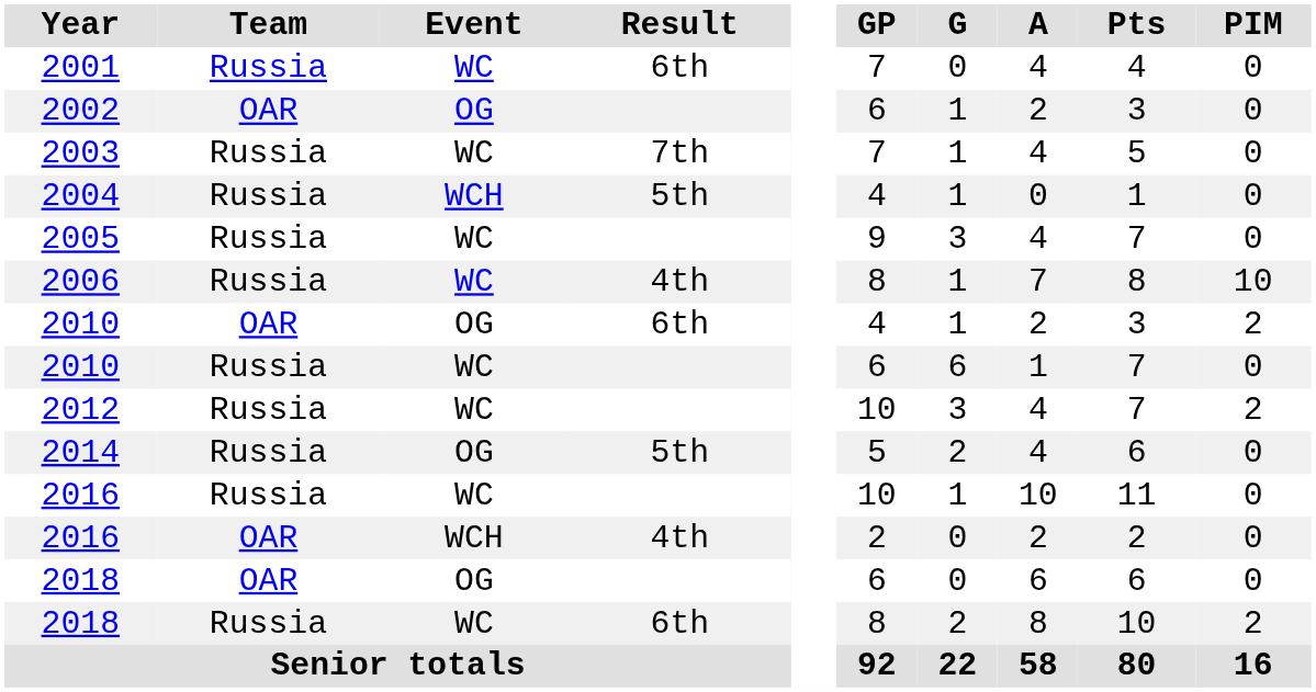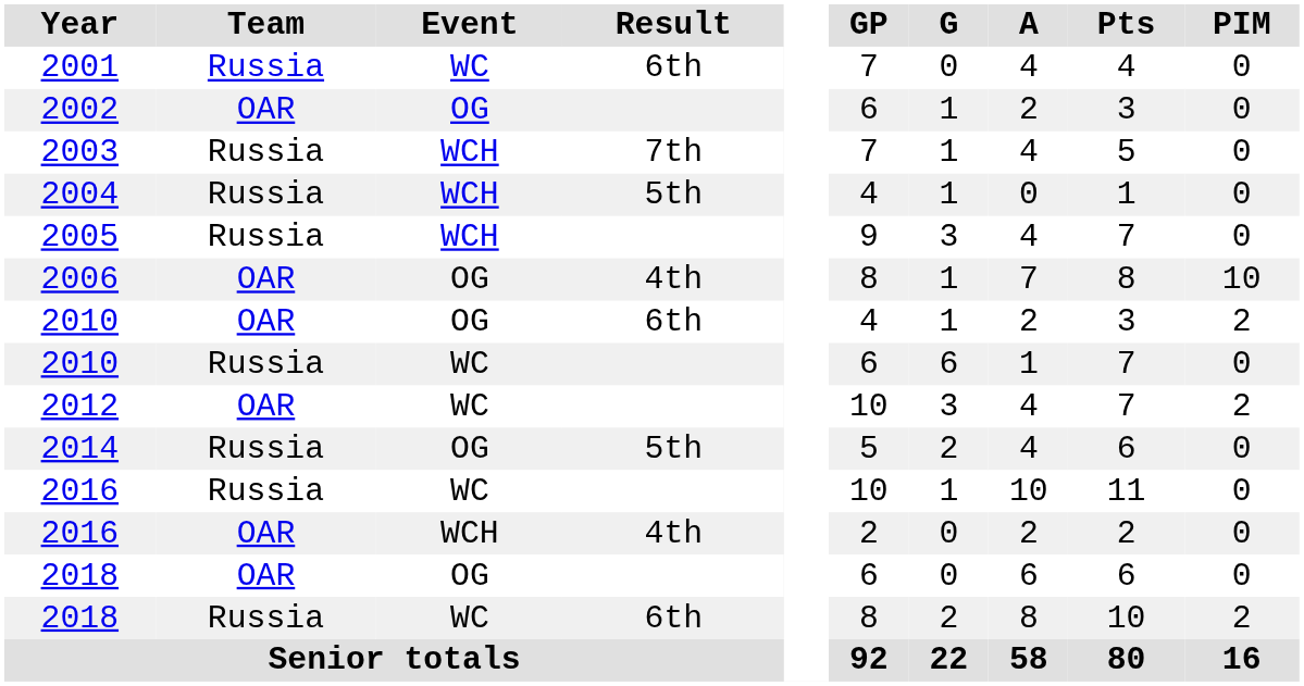 <table border="0" cellpadding="1" cellspacing="0" style="text-align:center; width:40em">
 <tr bgcolor="#e0e0e0">
 <th>Year</th>
 <th>Team</th>
 <th>Event</th>
 <th>Result</th>
 <th rowspan="99" bgcolor="#ffffff"> </th>
 <th>GP</th>
 <th>G</th>
 <th>A</th>
 <th>Pts</th>
 <th>PIM</th>
 </tr>
 <tr>
 <td><a href='#'>2001</a></td>
 <td><a href='#'>Russia</a></td>
 <td><a href='#'>WC</a></td>
 <td>6th</td>
 <td>7</td>
 <td>0</td>
 <td>4</td>
 <td>4</td>
 <td>0</td>
 </tr>
 <tr bgcolor="#f0f0f0">
 <td><a href='#'>2002</a></td>
 <td><a href='#'>OAR</a></td>
 <td><a href='#'>OG</a></td>
 <td></td>
 <td>6</td>
 <td>1</td>
 <td>2</td>
 <td>3</td>
 <td>0</td>
 </tr>
 <tr>
 <td><a href='#'>2003</a></td>
 <td>Russia</td>
-<td>WC</td>
+<td><a href='#'>WCH</a></td>
 <td>7th</td>
 <td>7</td>
 <td>1</td>
 <td>4</td>
 <td>5</td>
 <td>0</td>
 </tr>
 <tr bgcolor="#f0f0f0">
 <td><a href='#'>2004</a></td>
 <td>Russia</td>
 <td><a href='#'>WCH</a></td>
 <td>5th</td>
 <td>4</td>
 <td>1</td>
 <td>0</td>
 <td>1</td>
 <td>0</td>
 </tr>
 <tr>
 <td><a href='#'>2005</a></td>
 <td>Russia</td>
-<td>WC</td>
+<td><a href='#'>WCH</a></td>
 <td></td>
 <td>9</td>
 <td>3</td>
 <td>4</td>
 <td>7</td>
 <td>0</td>
 </tr>
 <tr bgcolor="#f0f0f0">
 <td><a href='#'>2006</a></td>
-<td>Russia</td>
-<td><a href='#'>WC</a></td>
+<td><a href='#'>OAR</a></td>
+<td>OG</td>
 <td>4th</td>
 <td>8</td>
 <td>1</td>
 <td>7</td>
 <td>8</td>
 <td>10</td>
 </tr>
 <tr>
 <td><a href='#'>2010</a></td>
 <td><a href='#'>OAR</a></td>
 <td>OG</td>
 <td>6th</td>
 <td>4</td>
 <td>1</td>
 <td>2</td>
 <td>3</td>
 <td>2</td>
 </tr>
 <tr bgcolor="#f0f0f0">
 <td><a href='#'>2010</a></td>
 <td>Russia</td>
 <td>WC</td>
 <td></td>
 <td>6</td>
 <td>6</td>
 <td>1</td>
 <td>7</td>
 <td>0</td>
 </tr>
 <tr>
 <td><a href='#'>2012</a></td>
-<td>Russia</td>
+<td><a href='#'>OAR</a></td>
 <td>WC</td>
 <td></td>
 <td>10</td>
 <td>3</td>
 <td>4</td>
 <td>7</td>
 <td>2</td>
 </tr>
 <tr bgcolor="#f0f0f0">
 <td><a href='#'>2014</a></td>
 <td>Russia</td>
 <td>OG</td>
 <td>5th</td>
 <td>5</td>
 <td>2</td>
 <td>4</td>
 <td>6</td>
 <td>0</td>
 </tr>
 <tr>
 <td><a href='#'>2016</a></td>
 <td>Russia</td>
 <td>WC</td>
 <td></td>
 <td>10</td>
 <td>1</td>
 <td>10</td>
 <td>11</td>
 <td>0</td>
 </tr>
 <tr bgcolor="#f0f0f0">
 <td><a href='#'>2016</a></td>
 <td><a href='#'>OAR</a></td>
 <td>WCH</td>
 <td>4th</td>
 <td>2</td>
 <td>0</td>
 <td>2</td>
 <td>2</td>
 <td>0</td>
 </tr>
 <tr>
 <td><a href='#'>2018</a></td>
 <td><a href='#'>OAR</a></td>
 <td>OG</td>
 <td></td>
 <td>6</td>
 <td>0</td>
 <td>6</td>
 <td>6</td>
 <td>0</td>
 </tr>
 <tr bgcolor="#f0f0f0">
 <td><a href='#'>2018</a></td>
 <td>Russia</td>
 <td>WC</td>
 <td>6th</td>
 <td>8</td>
 <td>2</td>
 <td>8</td>
 <td>10</td>
 <td>2</td>
 </tr>
 <tr bgcolor="#e0e0e0">
 <th colspan="4">Senior totals</th>
 <th>92</th>
 <th>22</th>
 <th>58</th>
 <th>80</th>
 <th>16</th>
 </tr>
 </table>
